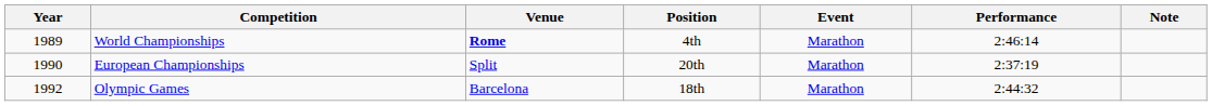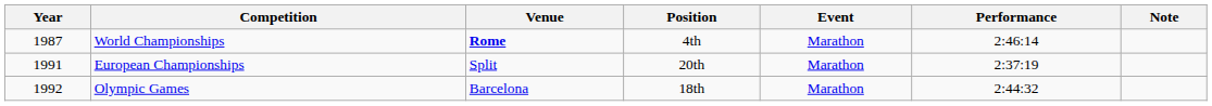 <table class="wikitable" width=60% style="font-size:90%; text-align:center;">
 <tr>
 <th>Year</th>
 <th>Competition</th>
 <th>Venue</th>
 <th>Position</th>
 <th>Event</th>
 <th>Performance</th>
 <th>Note</th>
 </tr>
 <tr>
-<td>1989</td>
+<td>1987</td>
 <td align=left><a href='#'>World Championships</a></td>
 <td align=left><strong> <a href='#'>Rome</a></strong></td>
 <td>4th</td>
 <td><a href='#'>Marathon</a></td>
 <td>2:46:14</td>
 <td></td>
 </tr>
 <tr>
-<td>1990</td>
+<td>1991</td>
 <td align=left><a href='#'>European Championships</a></td>
 <td align=left> <a href='#'>Split</a></td>
 <td>20th</td>
 <td><a href='#'>Marathon</a></td>
 <td>2:37:19</td>
 <td></td>
 </tr>
 <tr>
 <td>1992</td>
 <td align=left><a href='#'>Olympic Games</a></td>
 <td align=left> <a href='#'>Barcelona</a></td>
 <td>18th</td>
 <td><a href='#'>Marathon</a></td>
 <td>2:44:32</td>
 <td></td>
 </tr>
 </table>
